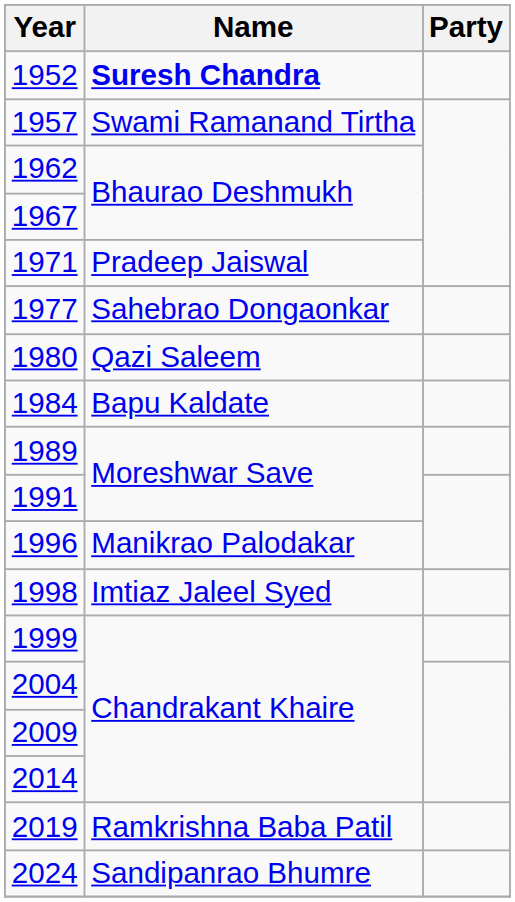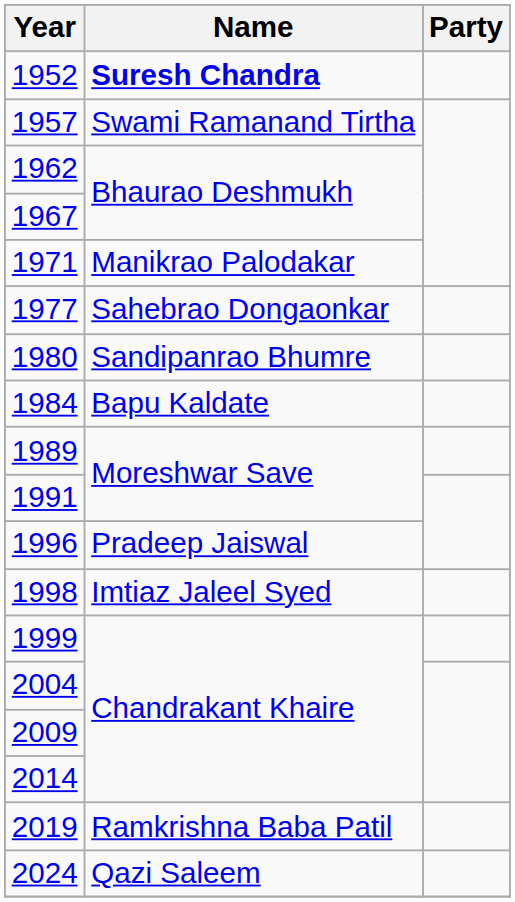 <table class="wikitable">
 <tr>
 <th>Year</th>
 <th>Name</th>
 <th colspan="2">Party</th>
 </tr>
 <tr>
 <td><a href='#'>1952</a></td>
 <td><strong><a href='#'>Suresh Chandra</a></strong></td>
 <td></td>
 </tr>
 <tr>
 <td><a href='#'>1957</a></td>
 <td><a href='#'>Swami Ramanand Tirtha</a></td>
 </tr>
 <tr>
 <td><a href='#'>1962</a></td>
 <td rowspan="2"><a href='#'>Bhaurao Deshmukh</a></td>
 </tr>
 <tr>
 <td><a href='#'>1967</a></td>
 </tr>
 <tr>
 <td><a href='#'>1971</a></td>
-<td><a href='#'>Pradeep Jaiswal</a></td>
+<td><a href='#'>Manikrao Palodakar</a></td>
 </tr>
 <tr>
 <td><a href='#'>1977</a></td>
 <td><a href='#'>Sahebrao Dongaonkar</a></td>
 <td></td>
 </tr>
 <tr>
 <td><a href='#'>1980</a></td>
-<td><a href='#'>Qazi Saleem</a></td>
+<td><a href='#'>Sandipanrao Bhumre</a></td>
 <td></td>
 </tr>
 <tr>
 <td><a href='#'>1984</a></td>
 <td><a href='#'>Bapu Kaldate</a></td>
 <td></td>
 </tr>
 <tr>
 <td><a href='#'>1989</a></td>
 <td rowspan="2"><a href='#'>Moreshwar Save</a></td>
 <td></td>
 </tr>
 <tr>
 <td><a href='#'>1991</a></td>
 </tr>
 <tr>
 <td><a href='#'>1996</a></td>
-<td><a href='#'>Manikrao Palodakar</a></td>
+<td><a href='#'>Pradeep Jaiswal</a></td>
 </tr>
 <tr>
 <td><a href='#'>1998</a></td>
 <td><a href='#'>Imtiaz Jaleel Syed</a></td>
 <td></td>
 </tr>
 <tr>
 <td><a href='#'>1999</a></td>
 <td rowspan="4"><a href='#'>Chandrakant Khaire</a></td>
 <td></td>
 </tr>
 <tr>
 <td><a href='#'>2004</a></td>
 </tr>
 <tr>
 <td><a href='#'>2009</a></td>
 </tr>
 <tr>
 <td><a href='#'>2014</a></td>
 </tr>
 <tr>
 <td><a href='#'>2019</a></td>
 <td><a href='#'>Ramkrishna Baba Patil</a></td>
 <td></td>
 </tr>
 <tr>
 <td><a href='#'>2024</a></td>
-<td><a href='#'>Sandipanrao Bhumre</a></td>
+<td><a href='#'>Qazi Saleem</a></td>
 <td></td>
 </tr>
 <tr>
 </tr>
 </table>
